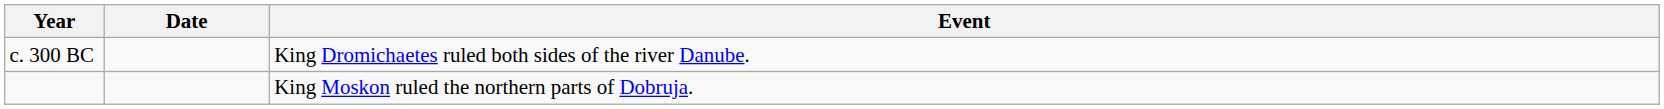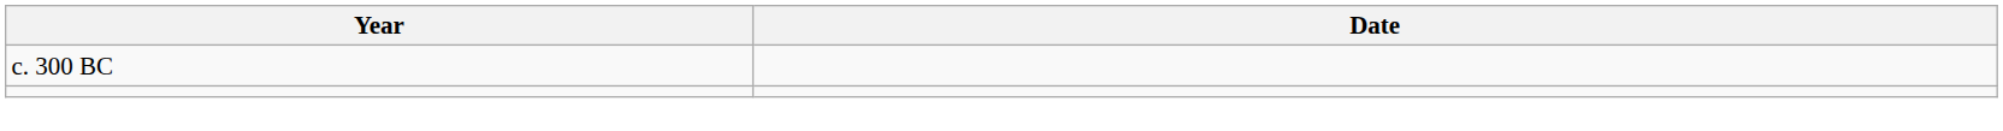 <table class="wikitable" width="100%">
 <tr>
 <th style="width:6%">Year</th>
 <th style="width:10%">Date</th>
-<th>Event</th>
 </tr>
 <tr>
 <td>c. 300 BC</td>
 <td></td>
-<td>King <a href='#'>Dromichaetes</a> ruled both sides of the river <a href='#'>Danube</a>.</td>
 </tr>
 <tr>
 <td></td>
 <td></td>
-<td>King <a href='#'>Moskon</a> ruled the northern parts of <a href='#'>Dobruja</a>.</td>
 </tr>
 </table>
